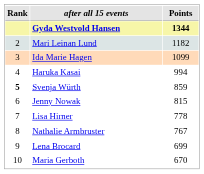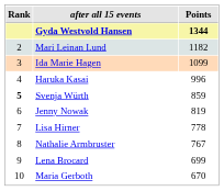 <table cellspacing="1" cellpadding="3" style="border:1px solid #AAAAAA;font-size:86%">
 <tr style="background-color: #E4E4E4;">
 </tr>
 <tr style="background-color: #E4E4E4;">
 <th style="border-bottom:1px solid #AAAAAA; width: 10px;">Rank</th>
 <th style="border-bottom:1px solid #AAAAAA; width: 200px;"><em>after all 15 events</em></th>
 <th style="border-bottom:1px solid #AAAAAA; width: 50px;">Points</th>
 </tr>
 <tr style="background:#f7f6a8;">
 <td align=center></td>
 <td> <strong><a href='#'>Gyda Westvold Hansen</a></strong></td>
 <td align=center><strong>1344</strong></td>
 </tr>
 <tr style="background:#dce5e5;">
 <td align=center>2</td>
 <td> <a href='#'>Mari Leinan Lund</a></td>
 <td align=center>1182</td>
 </tr>
 <tr style="background:#ffdab9;">
 <td align=center>3</td>
 <td> <a href='#'>Ida Marie Hagen</a></td>
 <td align=center>1099</td>
 </tr>
 <tr>
 <td align=center>4</td>
 <td> <a href='#'>Haruka Kasai</a></td>
-<td align=center>994</td>
+<td align=center>996</td>
 </tr>
 <tr>
 <td align=center><strong>5</strong></td>
 <td> <a href='#'>Svenja Würth</a></td>
 <td align=center>859</td>
 </tr>
 <tr>
 <td align=center>6</td>
 <td> <a href='#'>Jenny Nowak</a></td>
-<td align=center>815</td>
+<td align=center>819</td>
 </tr>
 <tr>
 <td align=center>7</td>
 <td> <a href='#'>Lisa Hirner</a></td>
 <td align=center>778</td>
 </tr>
 <tr>
 <td align=center>8</td>
 <td> <a href='#'>Nathalie Armbruster</a></td>
 <td align=center>767</td>
 </tr>
 <tr>
 <td align=center>9</td>
 <td> <a href='#'>Lena Brocard</a></td>
 <td align=center>699</td>
 </tr>
 <tr>
 <td align=center>10</td>
 <td> <a href='#'>Maria Gerboth</a></td>
 <td align=center>670</td>
 </tr>
 </table>
